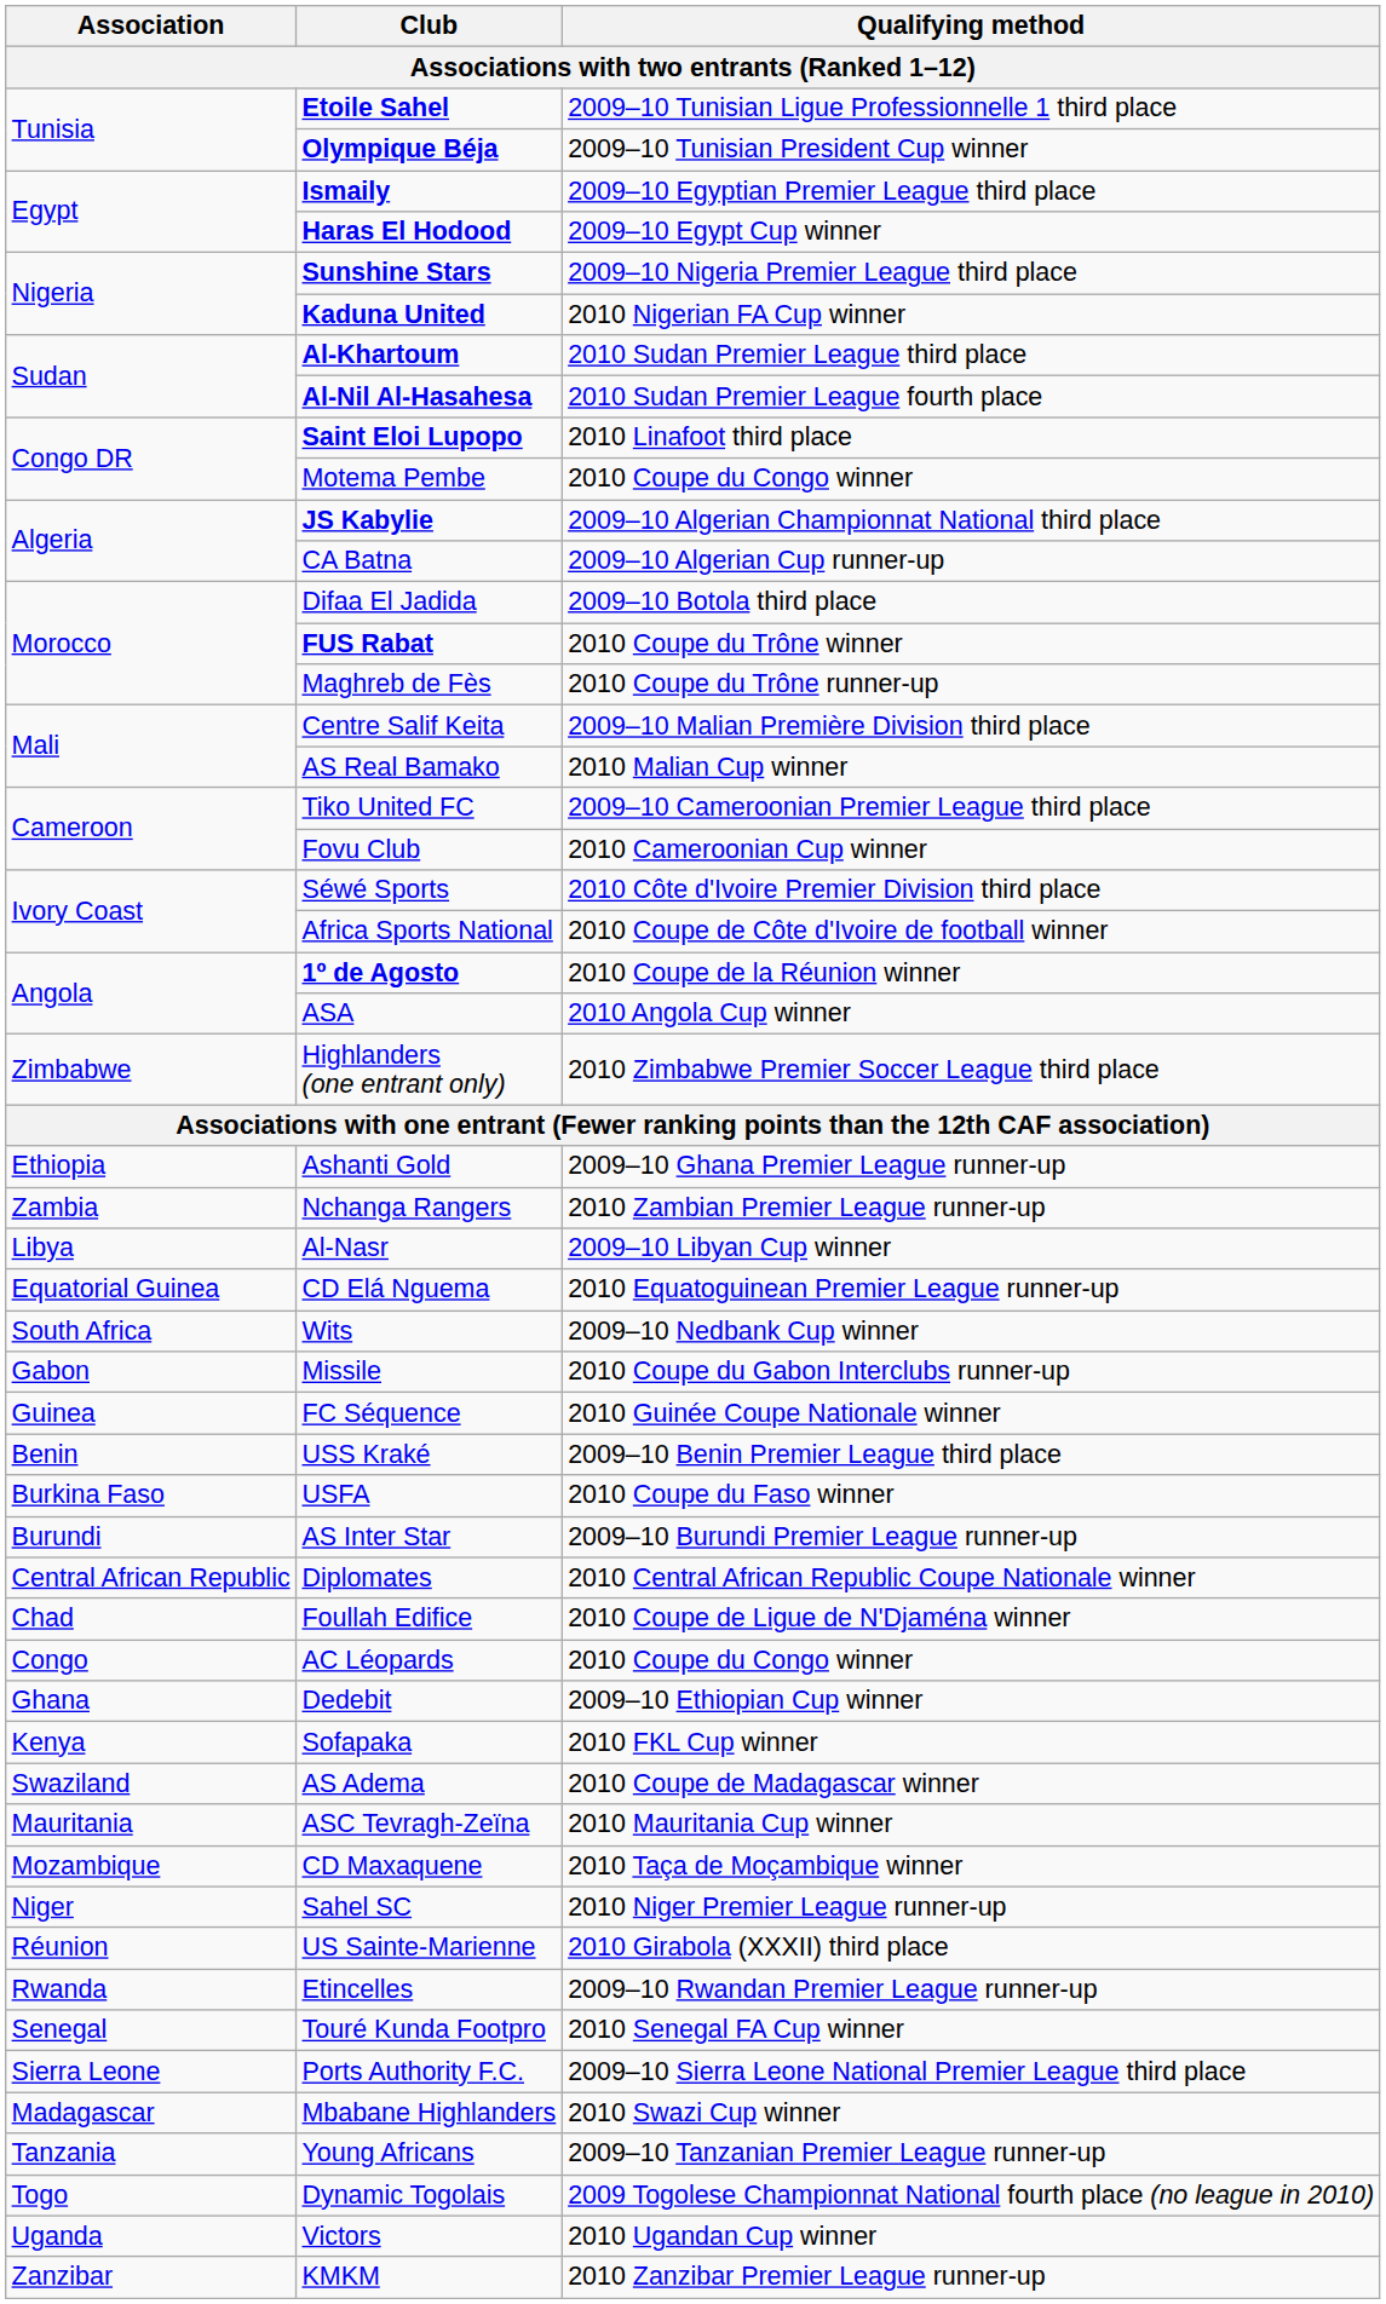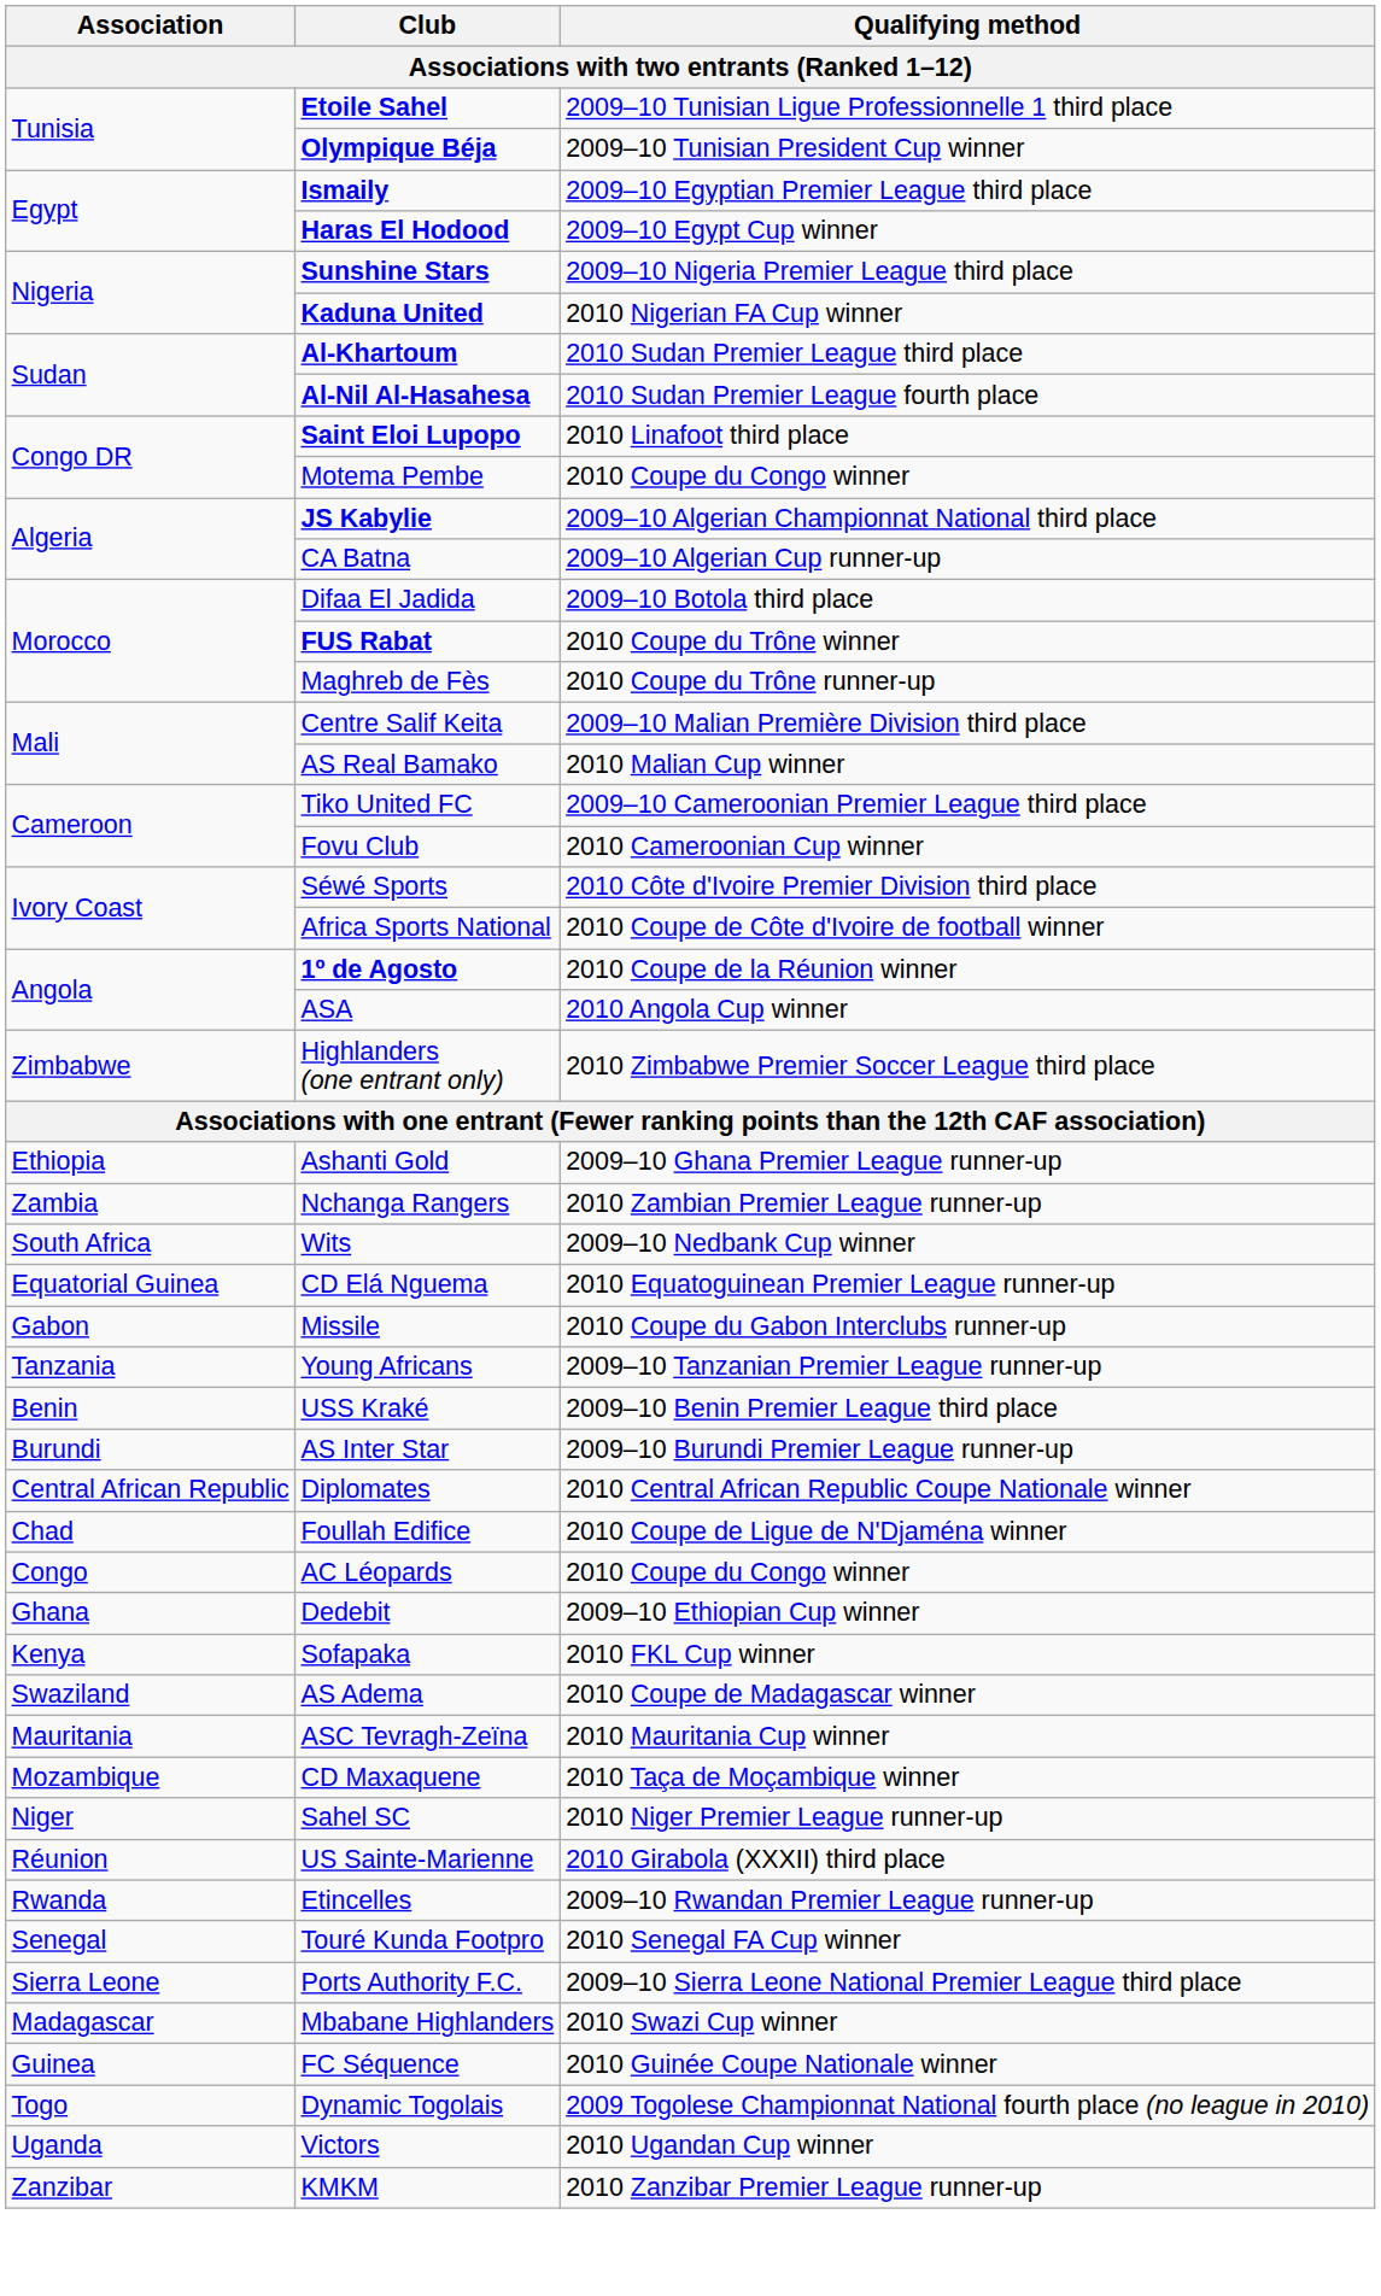 <table class="wikitable">
 <tr>
 <th>Association</th>
 <th>Club</th>
 <th>Qualifying method</th>
 </tr>
 <tr>
 <th colspan="3">Associations with two entrants (Ranked 1–12)</th>
 </tr>
 <tr>
 <td rowspan="2"> <a href='#'>Tunisia</a><br></td>
 <td><strong><a href='#'>Etoile Sahel</a></strong></td>
 <td><a href='#'>2009–10 Tunisian Ligue Professionnelle 1</a> third place</td>
 </tr>
 <tr>
 <td><strong><a href='#'>Olympique Béja</a></strong></td>
 <td>2009–10 <a href='#'>Tunisian President Cup</a> winner</td>
 </tr>
 <tr>
 <td rowspan="2"> <a href='#'>Egypt</a><br></td>
 <td><strong><a href='#'>Ismaily</a></strong></td>
 <td><a href='#'>2009–10 Egyptian Premier League</a> third place</td>
 </tr>
 <tr>
 <td><strong><a href='#'>Haras El Hodood</a></strong></td>
 <td><a href='#'>2009–10 Egypt Cup</a> winner</td>
 </tr>
 <tr>
 <td rowspan="2"> <a href='#'>Nigeria</a><br></td>
 <td><strong><a href='#'>Sunshine Stars</a></strong></td>
 <td><a href='#'>2009–10 Nigeria Premier League</a> third place</td>
 </tr>
 <tr>
 <td><strong><a href='#'>Kaduna United</a></strong></td>
 <td>2010 <a href='#'>Nigerian FA Cup</a> winner</td>
 </tr>
 <tr>
 <td rowspan="2"> <a href='#'>Sudan</a><br></td>
 <td><strong><a href='#'>Al-Khartoum</a></strong></td>
 <td><a href='#'>2010 Sudan Premier League</a> third place</td>
 </tr>
 <tr>
 <td><strong><a href='#'>Al-Nil Al-Hasahesa</a></strong></td>
 <td><a href='#'>2010 Sudan Premier League</a> fourth place</td>
 </tr>
 <tr>
 <td rowspan="2"> <a href='#'>Congo DR</a><br></td>
 <td><strong><a href='#'>Saint Eloi Lupopo</a></strong></td>
 <td>2010 <a href='#'>Linafoot</a> third place</td>
 </tr>
 <tr>
 <td><a href='#'>Motema Pembe</a></td>
 <td>2010 <a href='#'>Coupe du Congo</a> winner</td>
 </tr>
 <tr>
 <td rowspan="2"> <a href='#'>Algeria</a><br></td>
 <td><strong><a href='#'>JS Kabylie</a></strong></td>
 <td><a href='#'>2009–10 Algerian Championnat National</a> third place</td>
 </tr>
 <tr>
 <td><a href='#'>CA Batna</a></td>
 <td><a href='#'>2009–10 Algerian Cup</a> runner-up</td>
 </tr>
 <tr>
 <td rowspan="3"> <a href='#'>Morocco</a><br></td>
 <td><a href='#'>Difaa El Jadida</a></td>
 <td><a href='#'>2009–10 Botola</a> third place</td>
 </tr>
 <tr>
 <td><strong><a href='#'>FUS Rabat</a></strong></td>
 <td>2010 <a href='#'>Coupe du Trône</a> winner</td>
 </tr>
 <tr>
 <td><a href='#'>Maghreb de Fès</a></td>
 <td>2010 <a href='#'>Coupe du Trône</a> runner-up</td>
 </tr>
 <tr>
 <td rowspan="2"> <a href='#'>Mali</a><br></td>
 <td><a href='#'>Centre Salif Keita</a></td>
 <td><a href='#'>2009–10 Malian Première Division</a> third place</td>
 </tr>
 <tr>
 <td><a href='#'>AS Real Bamako</a></td>
 <td>2010 <a href='#'>Malian Cup</a> winner</td>
 </tr>
 <tr>
 <td rowspan="2"> <a href='#'>Cameroon</a><br></td>
 <td><a href='#'>Tiko United FC</a></td>
 <td><a href='#'>2009–10 Cameroonian Premier League</a> third place</td>
 </tr>
 <tr>
 <td><a href='#'>Fovu Club</a></td>
 <td>2010 <a href='#'>Cameroonian Cup</a> winner</td>
 </tr>
 <tr>
 <td rowspan="2"> <a href='#'>Ivory Coast</a><br></td>
 <td><a href='#'>Séwé Sports</a></td>
 <td><a href='#'>2010 Côte d'Ivoire Premier Division</a> third place</td>
 </tr>
 <tr>
 <td><a href='#'>Africa Sports National</a></td>
 <td>2010 <a href='#'>Coupe de Côte d'Ivoire de football</a> winner</td>
 </tr>
 <tr>
 <td rowspan="2"> <a href='#'>Angola</a><br></td>
 <td><strong><a href='#'>1º de Agosto</a></strong></td>
 <td>2010 <a href='#'>Coupe de la Réunion</a> winner</td>
 </tr>
 <tr>
 <td><a href='#'>ASA</a></td>
 <td><a href='#'>2010 Angola Cup</a> winner</td>
 </tr>
 <tr>
 <td rowspan="1"> <a href='#'>Zimbabwe</a><br></td>
 <td><a href='#'>Highlanders</a><br><em>(one entrant only)</em></td>
 <td>2010 <a href='#'>Zimbabwe Premier Soccer League</a> third place</td>
 </tr>
 <tr>
 <th colspan="3">Associations with one entrant (Fewer ranking points than the 12th CAF association)</th>
 </tr>
 <tr>
 <td rowspan="1"> <a href='#'>Ethiopia</a></td>
 <td><a href='#'>Ashanti Gold</a></td>
 <td>2009–10 <a href='#'>Ghana Premier League</a> runner-up</td>
 </tr>
 <tr>
 <td rowspan="1"> <a href='#'>Zambia</a><br></td>
 <td><a href='#'>Nchanga Rangers</a></td>
 <td>2010 <a href='#'>Zambian Premier League</a> runner-up</td>
 </tr>
 <tr>
-<td rowspan="1"> <a href='#'>Libya</a><br></td>
-<td><a href='#'>Al-Nasr</a></td>
-<td><a href='#'>2009–10 Libyan Cup</a> winner</td>
+<td rowspan="1"> <a href='#'>South Africa</a><br></td>
+<td><a href='#'>Wits</a></td>
+<td>2009–10 <a href='#'>Nedbank Cup</a> winner</td>
 </tr>
 <tr>
 <td rowspan="1"> <a href='#'>Equatorial Guinea</a><br></td>
 <td><a href='#'>CD Elá Nguema</a></td>
 <td>2010 <a href='#'>Equatoguinean Premier League</a> runner-up</td>
 </tr>
 <tr>
-<td rowspan="1"> <a href='#'>South Africa</a><br></td>
-<td><a href='#'>Wits</a></td>
-<td>2009–10 <a href='#'>Nedbank Cup</a> winner</td>
-</tr>
-<tr>
 <td rowspan="1"> <a href='#'>Gabon</a><br></td>
 <td><a href='#'>Missile</a></td>
 <td>2010 <a href='#'>Coupe du Gabon Interclubs</a> runner-up</td>
 </tr>
 <tr>
-<td rowspan="1"> <a href='#'>Guinea</a><br></td>
-<td><a href='#'>FC Séquence</a></td>
-<td>2010 <a href='#'>Guinée Coupe Nationale</a> winner</td>
+<td rowspan="1"> <a href='#'>Tanzania</a></td>
+<td><a href='#'>Young Africans</a></td>
+<td>2009–10 <a href='#'>Tanzanian Premier League</a> runner-up</td>
 </tr>
 <tr>
 <td rowspan="1"> <a href='#'>Benin</a></td>
 <td><a href='#'>USS Kraké</a></td>
 <td>2009–10 <a href='#'>Benin Premier League</a> third place</td>
-</tr>
-<tr>
-<td rowspan="1"> <a href='#'>Burkina Faso</a></td>
-<td><a href='#'>USFA</a></td>
-<td>2010 <a href='#'>Coupe du Faso</a> winner</td>
 </tr>
 <tr>
 <td rowspan="1"> <a href='#'>Burundi</a></td>
 <td><a href='#'>AS Inter Star</a></td>
 <td>2009–10 <a href='#'>Burundi Premier League</a> runner-up</td>
 </tr>
 <tr>
 <td rowspan="1"> <a href='#'>Central African Republic</a></td>
 <td><a href='#'>Diplomates</a></td>
 <td>2010 <a href='#'>Central African Republic Coupe Nationale</a> winner</td>
 </tr>
 <tr>
 <td rowspan="1"> <a href='#'>Chad</a></td>
 <td><a href='#'>Foullah Edifice</a></td>
 <td>2010 <a href='#'>Coupe de Ligue de N'Djaména</a> winner</td>
 </tr>
 <tr>
 <td rowspan="1"> <a href='#'>Congo</a></td>
 <td><a href='#'>AC Léopards</a></td>
 <td>2010 <a href='#'>Coupe du Congo</a> winner</td>
 </tr>
 <tr>
 <td rowspan="1"> <a href='#'>Ghana</a><br></td>
 <td><a href='#'>Dedebit</a></td>
 <td>2009–10 <a href='#'>Ethiopian Cup</a> winner</td>
 </tr>
 <tr>
 <td rowspan="1"> <a href='#'>Kenya</a></td>
 <td><a href='#'>Sofapaka</a></td>
 <td>2010 <a href='#'>FKL Cup</a> winner</td>
 </tr>
 <tr>
 <td rowspan="1"> <a href='#'>Swaziland</a></td>
 <td><a href='#'>AS Adema</a></td>
 <td>2010 <a href='#'>Coupe de Madagascar</a> winner</td>
 </tr>
 <tr>
 <td rowspan="1"> <a href='#'>Mauritania</a></td>
 <td><a href='#'>ASC Tevragh-Zeïna</a></td>
 <td>2010 <a href='#'>Mauritania Cup</a> winner</td>
 </tr>
 <tr>
 <td rowspan="1"> <a href='#'>Mozambique</a></td>
 <td><a href='#'>CD Maxaquene</a></td>
 <td>2010 <a href='#'>Taça de Moçambique</a> winner</td>
 </tr>
 <tr>
 <td rowspan="1"> <a href='#'>Niger</a></td>
 <td><a href='#'>Sahel SC</a></td>
 <td>2010 <a href='#'>Niger Premier League</a> runner-up</td>
 </tr>
 <tr>
 <td rowspan="1"> <a href='#'>Réunion</a></td>
 <td><a href='#'>US Sainte-Marienne</a></td>
 <td><a href='#'>2010 Girabola</a> (XXXII) third place</td>
 </tr>
 <tr>
 <td rowspan="1"> <a href='#'>Rwanda</a></td>
 <td><a href='#'>Etincelles</a></td>
 <td>2009–10 <a href='#'>Rwandan Premier League</a> runner-up</td>
 </tr>
 <tr>
 <td rowspan="1"> <a href='#'>Senegal</a></td>
 <td><a href='#'>Touré Kunda Footpro</a></td>
 <td>2010 <a href='#'>Senegal FA Cup</a> winner</td>
 </tr>
 <tr>
 <td rowspan="1"> <a href='#'>Sierra Leone</a></td>
 <td><a href='#'>Ports Authority F.C.</a></td>
 <td>2009–10 <a href='#'>Sierra Leone National Premier League</a> third place</td>
 </tr>
 <tr>
 <td rowspan="1"> <a href='#'>Madagascar</a></td>
 <td><a href='#'>Mbabane Highlanders</a></td>
 <td>2010 <a href='#'>Swazi Cup</a> winner</td>
 </tr>
 <tr>
-<td rowspan="1"> <a href='#'>Tanzania</a></td>
-<td><a href='#'>Young Africans</a></td>
-<td>2009–10 <a href='#'>Tanzanian Premier League</a> runner-up</td>
+<td rowspan="1"> <a href='#'>Guinea</a><br></td>
+<td><a href='#'>FC Séquence</a></td>
+<td>2010 <a href='#'>Guinée Coupe Nationale</a> winner</td>
 </tr>
 <tr>
 <td rowspan="1"> <a href='#'>Togo</a></td>
 <td><a href='#'>Dynamic Togolais</a></td>
 <td><a href='#'>2009 Togolese Championnat National</a> fourth place <em>(no league in 2010)</em></td>
 </tr>
 <tr>
 <td rowspan="1"> <a href='#'>Uganda</a></td>
 <td><a href='#'>Victors</a></td>
 <td>2010 <a href='#'>Ugandan Cup</a> winner</td>
 </tr>
 <tr>
 <td rowspan="1"> <a href='#'>Zanzibar</a></td>
 <td><a href='#'>KMKM</a></td>
 <td>2010 <a href='#'>Zanzibar Premier League</a> runner-up</td>
 </tr>
 </table>
